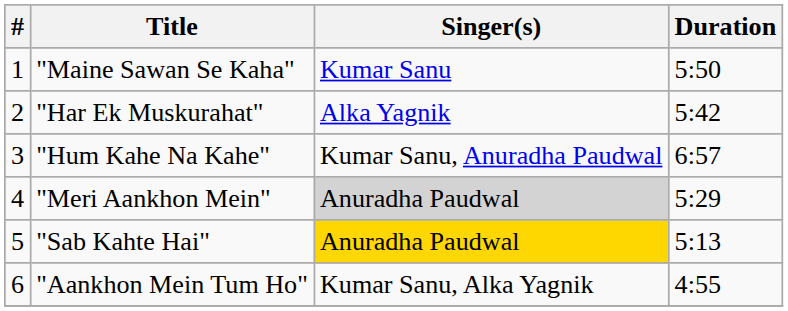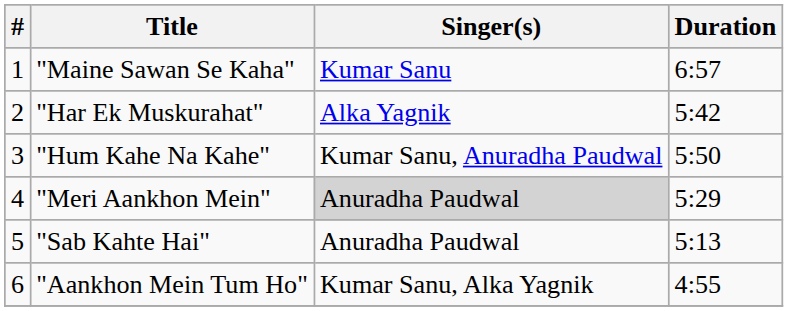 <table class="wikitable" style="font-size:95%;">
 <tr>
 <th>#</th>
 <th>Title</th>
 <th>Singer(s)</th>
 <th>Duration</th>
 </tr>
 <tr>
 <td>1</td>
 <td>"Maine Sawan Se Kaha"</td>
 <td><a href='#'>Kumar Sanu</a></td>
-<td>5:50</td>
+<td>6:57</td>
 </tr>
 <tr>
 <td>2</td>
 <td>"Har Ek Muskurahat"</td>
 <td><a href='#'>Alka Yagnik</a></td>
 <td>5:42</td>
 </tr>
 <tr>
 <td>3</td>
 <td>"Hum Kahe Na Kahe"</td>
 <td>Kumar Sanu, <a href='#'>Anuradha Paudwal</a></td>
-<td>6:57</td>
+<td>5:50</td>
 </tr>
 <tr>
 <td>4</td>
 <td>"Meri Aankhon Mein"</td>
 <td style="background: lightgrey;">Anuradha Paudwal</td>
 <td>5:29</td>
 </tr>
 <tr>
 <td>5</td>
 <td>"Sab Kahte Hai"</td>
-<td style="background: gold;">Anuradha Paudwal</td>
+<td>Anuradha Paudwal</td>
 <td>5:13</td>
 </tr>
 <tr>
 <td>6</td>
 <td>"Aankhon Mein Tum Ho"</td>
 <td>Kumar Sanu, Alka Yagnik</td>
 <td>4:55</td>
 </tr>
 <tr>
 </tr>
 </table>
